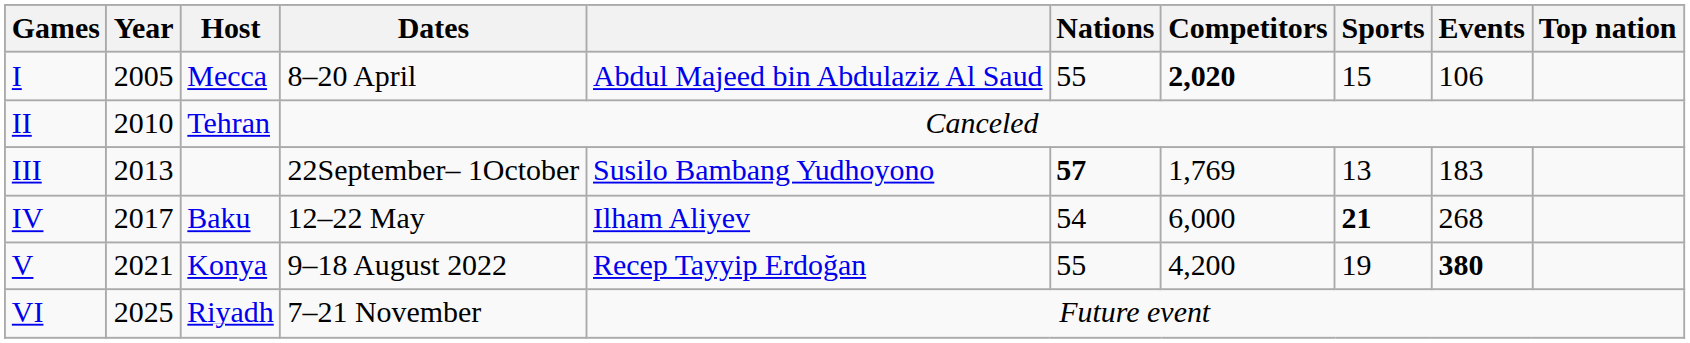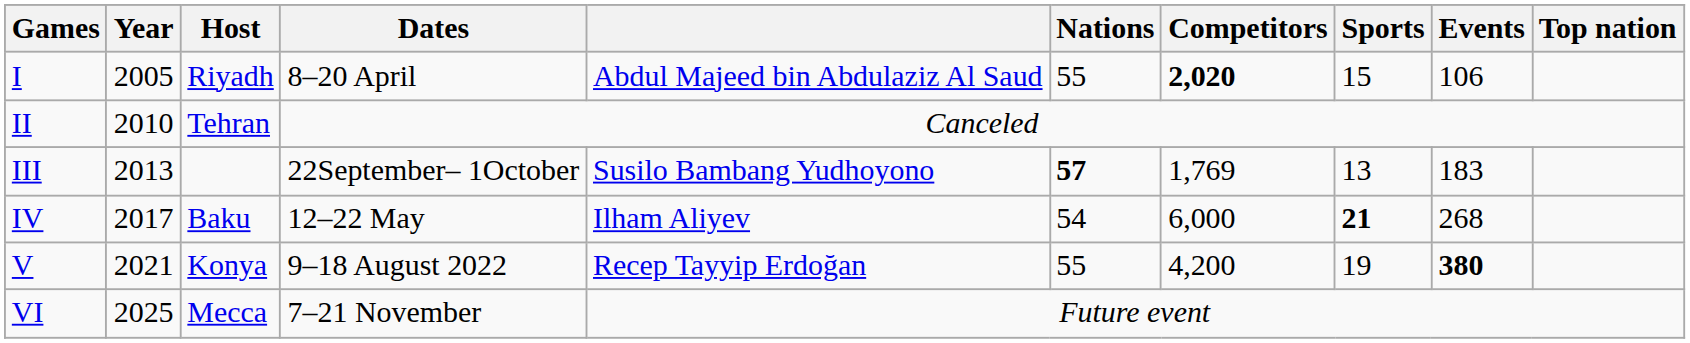 <table class="wikitable sortable">
 <tr>
 <th>Games</th>
 <th>Year</th>
 <th>Host</th>
 <th>Dates</th>
 <th></th>
 <th>Nations</th>
 <th>Competitors</th>
 <th>Sports</th>
 <th>Events</th>
 <th>Top nation</th>
 </tr>
 <tr>
 <td><a href='#'>I</a></td>
 <td>2005</td>
-<td align=left> <a href='#'>Mecca</a></td>
+<td> <a href='#'>Riyadh</a></td>
 <td>8–20 April</td>
 <td align=left><a href='#'>Abdul Majeed bin Abdulaziz Al Saud</a></td>
 <td>55</td>
 <td><strong>2,020</strong></td>
 <td>15</td>
 <td>106</td>
 <td></td>
 </tr>
 <tr>
 <td><a href='#'>II</a></td>
 <td>2010</td>
 <td> <a href='#'>Tehran</a></td>
 <td align=center colspan=7><em>Canceled</em></td>
 </tr>
 <tr>
 <td><a href='#'>III</a></td>
 <td>2013</td>
 <td></td>
 <td>22September– 1October</td>
 <td><a href='#'>Susilo Bambang Yudhoyono</a></td>
 <td><strong>57</strong></td>
 <td>1,769</td>
 <td>13</td>
 <td>183</td>
 <td></td>
 </tr>
 <tr>
 <td><a href='#'>IV</a></td>
 <td>2017</td>
 <td> <a href='#'>Baku</a></td>
 <td>12–22 May</td>
 <td><a href='#'>Ilham Aliyev</a></td>
 <td>54</td>
 <td>6,000</td>
 <td><strong>21</strong></td>
 <td>268</td>
 <td></td>
 </tr>
 <tr>
 <td><a href='#'>V</a></td>
 <td>2021</td>
 <td align=left> <a href='#'>Konya</a></td>
 <td>9–18 August 2022</td>
 <td align=left><a href='#'>Recep Tayyip Erdoğan</a></td>
 <td>55</td>
 <td>4,200</td>
 <td>19</td>
 <td><strong>380</strong></td>
 <td></td>
 </tr>
 <tr>
 <td><a href='#'>VI</a></td>
 <td>2025</td>
-<td> <a href='#'>Riyadh</a></td>
+<td align=left> <a href='#'>Mecca</a></td>
 <td>7–21 November</td>
 <td align=center colspan=6><em>Future event</em></td>
 </tr>
 </table>
